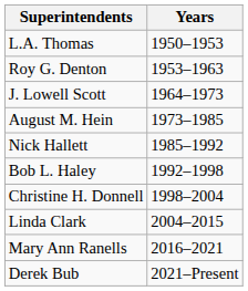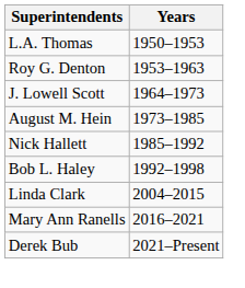 <table class="wikitable">
 <tr>
 <th>Superintendents</th>
 <th>Years</th>
 </tr>
 <tr>
 <td>L.A. Thomas</td>
 <td>1950–1953</td>
 </tr>
 <tr>
 <td>Roy G. Denton</td>
 <td>1953–1963</td>
 </tr>
 <tr>
 <td>J. Lowell Scott</td>
 <td>1964–1973</td>
 </tr>
 <tr>
 <td>August M. Hein</td>
 <td>1973–1985</td>
 </tr>
 <tr>
 <td>Nick Hallett</td>
 <td>1985–1992</td>
 </tr>
 <tr>
 <td>Bob L. Haley</td>
 <td>1992–1998</td>
 </tr>
 <tr>
-<td>Christine H. Donnell</td>
-<td>1998–2004</td>
-</tr>
-<tr>
 <td>Linda Clark</td>
 <td>2004–2015</td>
 </tr>
 <tr>
 <td>Mary Ann Ranells</td>
 <td>2016–2021</td>
 </tr>
 <tr>
 <td>Derek Bub</td>
 <td>2021–Present</td>
 </tr>
 </table>
